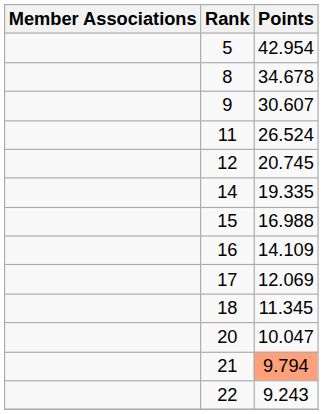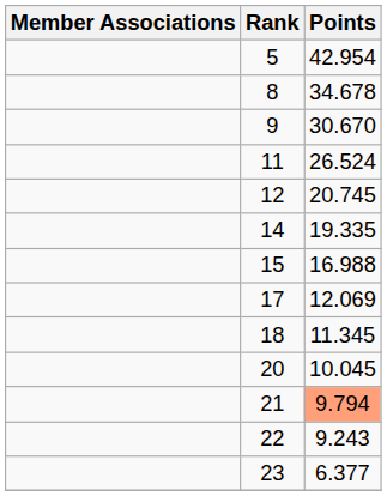 <table class="wikitable" style="text-align:center;">
 <tr>
 <th min-width=265>Member Associations</th>
 <th width=15>Rank</th>
 <th width=15>Points</th>
 </tr>
 <tr>
 <td style="text-align:left;"></td>
 <td>5</td>
 <td>42.954</td>
 </tr>
 <tr>
 <td style="text-align:left;"></td>
 <td>8</td>
 <td>34.678</td>
 </tr>
 <tr>
 <td style="text-align:left;"></td>
 <td>9</td>
-<td>30.607</td>
+<td>30.670</td>
 </tr>
 <tr>
 <td style="text-align:left;"></td>
 <td>11</td>
 <td>26.524</td>
 </tr>
 <tr>
 <td style="text-align:left;"></td>
 <td>12</td>
 <td>20.745</td>
 </tr>
 <tr>
 <td style="text-align:left;"></td>
 <td>14</td>
 <td>19.335</td>
 </tr>
 <tr>
 <td style="text-align:left;"></td>
 <td>15</td>
 <td>16.988</td>
 </tr>
 <tr>
 <td style="text-align:left;"></td>
-<td>16</td>
-<td>14.109</td>
-</tr>
-<tr>
-<td style="text-align:left;"></td>
 <td>17</td>
 <td>12.069</td>
 </tr>
 <tr>
 <td style="text-align:left;"></td>
 <td>18</td>
 <td>11.345</td>
 </tr>
 <tr>
 <td style="text-align:left;"></td>
 <td>20</td>
-<td>10.047</td>
+<td>10.045</td>
 </tr>
 <tr>
 <td style="text-align:left;"></td>
 <td>21</td>
 <td style="background: lightsalmon;">9.794</td>
 </tr>
 <tr>
 <td style="text-align:left;"></td>
 <td>22</td>
 <td>9.243</td>
 </tr>
 <tr>
+<td style="text-align:left;"></td>
+<td>23</td>
+<td>6.377</td>
+</tr>
+<tr>
 </tr>
 </table>
